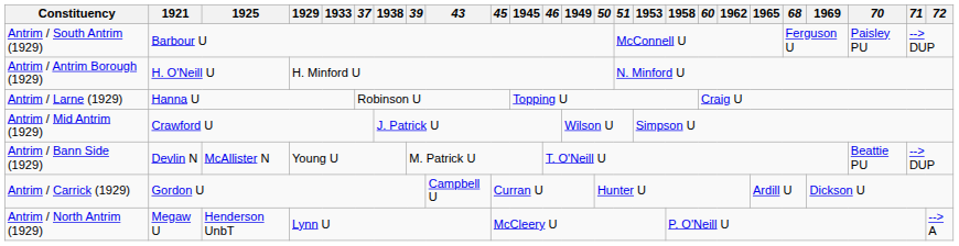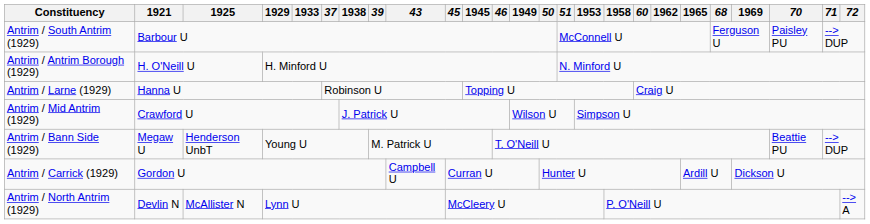 <table class="wikitable">
 <tr>
 <th>Constituency</th>
 <th>1921</th>
 <th>1925</th>
 <th>1929</th>
 <th>1933</th>
 <th><em>37</em></th>
 <th>1938</th>
 <th><em>39</em></th>
 <th><em>43</em></th>
 <th><em>45</em></th>
 <th>1945</th>
 <th><em>46</em></th>
 <th>1949</th>
 <th><em>50</em></th>
 <th><em>51</em></th>
 <th>1953</th>
 <th>1958</th>
 <th><em>60</em></th>
 <th>1962</th>
 <th>1965</th>
 <th><em>68</em></th>
 <th>1969</th>
 <th><em>70</em></th>
 <th><em>71</em></th>
 <th><em>72</em></th>
 </tr>
 <tr>
 <td><a href='#'>Antrim</a> / <a href='#'>South Antrim</a> (1929)</td>
 <td colspan="13"><a href='#'>Barbour</a> U</td>
 <td colspan="6"><a href='#'>McConnell</a> U</td>
 <td colspan="2"><a href='#'>Ferguson</a> U</td>
 <td><a href='#'>Paisley</a> PU</td>
 <td colspan="2"><a href='#'>--></a> DUP</td>
 </tr>
 <tr>
 <td><a href='#'>Antrim</a> / <a href='#'>Antrim Borough</a> (1929)</td>
 <td colspan="2"><a href='#'>H. O'Neill</a> U</td>
 <td colspan="11">H. Minford U</td>
 <td colspan="11"><a href='#'>N. Minford</a> U</td>
 </tr>
 <tr>
 <td><a href='#'>Antrim</a> / <a href='#'>Larne</a> (1929)</td>
 <td colspan="4"><a href='#'>Hanna</a> U</td>
 <td colspan="5">Robinson U</td>
 <td colspan="7"><a href='#'>Topping</a> U</td>
 <td colspan="8"><a href='#'>Craig</a> U</td>
 </tr>
 <tr>
 <td><a href='#'>Antrim</a> / <a href='#'>Mid Antrim</a> (1929)</td>
 <td colspan="5"><a href='#'>Crawford</a> U</td>
 <td colspan="6"><a href='#'>J. Patrick</a> U</td>
 <td colspan="3"><a href='#'>Wilson</a> U</td>
 <td colspan="10"><a href='#'>Simpson</a> U</td>
 </tr>
 <tr>
 <td><a href='#'>Antrim</a> / <a href='#'>Bann Side</a> (1929)</td>
-<td><a href='#'>Devlin</a> N</td>
-<td><a href='#'>McAllister</a> N</td>
+<td><a href='#'>Megaw</a> U</td>
+<td><a href='#'>Henderson</a> UnbT</td>
 <td colspan="4">Young U</td>
 <td colspan="4">M. Patrick U</td>
 <td colspan="11"><a href='#'>T. O'Neill</a> U</td>
 <td><a href='#'>Beattie</a> PU</td>
 <td colspan="2"><a href='#'>--></a> DUP</td>
 </tr>
 <tr>
 <td><a href='#'>Antrim</a> / <a href='#'>Carrick</a> (1929)</td>
 <td colspan="7"><a href='#'>Gordon</a> U</td>
 <td><a href='#'>Campbell</a> U</td>
 <td colspan="4"><a href='#'>Curran</a> U</td>
 <td colspan="6"><a href='#'>Hunter</a> U</td>
 <td colspan="2"><a href='#'>Ardill</a> U</td>
 <td colspan="4"><a href='#'>Dickson</a> U</td>
 </tr>
 <tr>
 <td><a href='#'>Antrim</a> / <a href='#'>North Antrim</a> (1929)</td>
-<td><a href='#'>Megaw</a> U</td>
-<td><a href='#'>Henderson</a> UnbT</td>
+<td><a href='#'>Devlin</a> N</td>
+<td><a href='#'>McAllister</a> N</td>
 <td colspan="6"><a href='#'>Lynn</a> U</td>
 <td colspan="7"><a href='#'>McCleery</a> U</td>
 <td colspan="8"><a href='#'>P. O'Neill</a> U</td>
 <td><a href='#'>--></a> A</td>
 </tr>
 </table>
